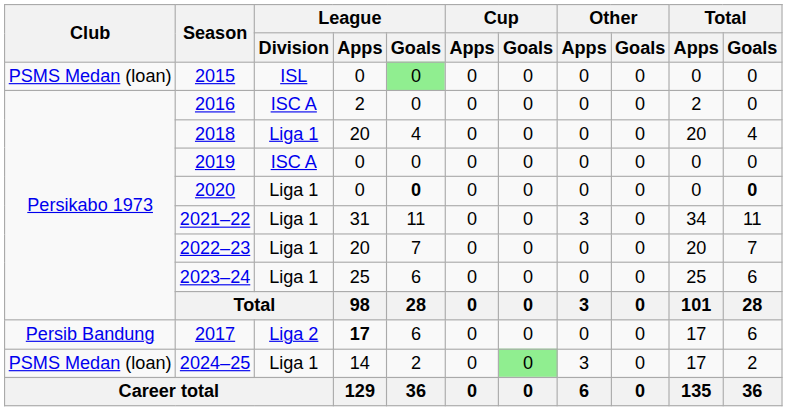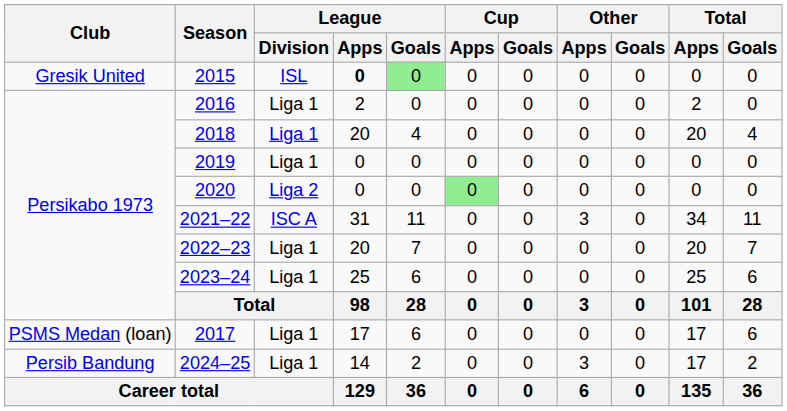 <table class="wikitable" style="text-align:center">
 <tr>
 <th rowspan="2">Club</th>
 <th rowspan="2">Season</th>
 <th colspan="3">League</th>
 <th colspan="2">Cup</th>
 <th colspan="2">Other</th>
 <th colspan="2">Total</th>
 </tr>
 <tr>
 <th>Division</th>
 <th>Apps</th>
 <th>Goals</th>
 <th>Apps</th>
 <th>Goals</th>
 <th>Apps</th>
 <th>Goals</th>
 <th>Apps</th>
 <th>Goals</th>
 </tr>
 <tr>
-<td><a href='#'>PSMS Medan</a> (loan)</td>
+<td rowspan="1" valign="center"><a href='#'>Gresik United</a></td>
 <td><a href='#'>2015</a></td>
 <td><a href='#'>ISL</a></td>
-<td>0</td>
+<td><strong>0</strong></td>
 <td style="background: lightgreen;">0</td>
 <td>0</td>
 <td>0</td>
 <td>0</td>
 <td>0</td>
 <td>0</td>
 <td>0</td>
 </tr>
 <tr>
 <td rowspan="8" valign="center"><a href='#'>Persikabo 1973</a></td>
 <td><a href='#'>2016</a></td>
-<td><a href='#'>ISC A</a></td>
+<td rowspan="1" valign="center">Liga 1</td>
 <td>2</td>
 <td>0</td>
 <td>0</td>
 <td>0</td>
 <td>0</td>
 <td>0</td>
 <td>2</td>
 <td>0</td>
 </tr>
 <tr>
 <td><a href='#'>2018</a></td>
 <td rowspan="1" valign="center"><a href='#'>Liga 1</a></td>
 <td>20</td>
 <td>4</td>
 <td>0</td>
 <td>0</td>
 <td>0</td>
 <td>0</td>
 <td>20</td>
 <td>4</td>
 </tr>
 <tr>
 <td><a href='#'>2019</a></td>
-<td><a href='#'>ISC A</a></td>
+<td rowspan="1" valign="center">Liga 1</td>
 <td>0</td>
 <td>0</td>
 <td>0</td>
 <td>0</td>
 <td>0</td>
 <td>0</td>
 <td>0</td>
 <td>0</td>
 </tr>
 <tr>
 <td><a href='#'>2020</a></td>
-<td rowspan="1" valign="center">Liga 1</td>
+<td rowspan="1" valign="center"><a href='#'>Liga 2</a></td>
 <td>0</td>
-<td><strong>0</strong></td>
+<td>0</td>
+<td style="background: lightgreen;">0</td>
 <td>0</td>
 <td>0</td>
 <td>0</td>
 <td>0</td>
 <td>0</td>
-<td><strong>0</strong></td>
 </tr>
 <tr>
 <td><a href='#'>2021–22</a></td>
-<td rowspan="1" valign="center">Liga 1</td>
+<td><a href='#'>ISC A</a></td>
 <td>31</td>
 <td>11</td>
 <td>0</td>
 <td>0</td>
 <td>3</td>
 <td>0</td>
 <td>34</td>
 <td>11</td>
 </tr>
 <tr>
 <td><a href='#'>2022–23</a></td>
 <td rowspan="1" valign="center">Liga 1</td>
 <td>20</td>
 <td>7</td>
 <td>0</td>
 <td>0</td>
 <td>0</td>
 <td>0</td>
 <td>20</td>
 <td>7</td>
 </tr>
 <tr>
 <td><a href='#'>2023–24</a></td>
 <td rowspan="1" valign="center">Liga 1</td>
 <td>25</td>
 <td>6</td>
 <td>0</td>
 <td>0</td>
 <td>0</td>
 <td>0</td>
 <td>25</td>
 <td>6</td>
 </tr>
 <tr>
 <th colspan="2">Total</th>
 <th>98</th>
 <th>28</th>
 <th>0</th>
 <th>0</th>
 <th>3</th>
 <th>0</th>
 <th>101</th>
 <th>28</th>
 </tr>
 <tr>
-<td><a href='#'>Persib Bandung</a></td>
+<td><a href='#'>PSMS Medan</a> (loan)</td>
 <td><a href='#'>2017</a></td>
-<td rowspan="1" valign="center"><a href='#'>Liga 2</a></td>
-<td><strong>17</strong></td>
+<td rowspan="1" valign="center">Liga 1</td>
+<td>17</td>
 <td>6</td>
 <td>0</td>
 <td>0</td>
 <td>0</td>
 <td>0</td>
 <td>17</td>
 <td>6</td>
 </tr>
 <tr>
-<td><a href='#'>PSMS Medan</a> (loan)</td>
+<td><a href='#'>Persib Bandung</a></td>
 <td><a href='#'>2024–25</a></td>
 <td rowspan="1" valign="center">Liga 1</td>
 <td>14</td>
 <td>2</td>
 <td>0</td>
-<td style="background: lightgreen;">0</td>
+<td>0</td>
 <td>3</td>
 <td>0</td>
 <td>17</td>
 <td>2</td>
 </tr>
 <tr>
 <th colspan="3">Career total</th>
 <th>129</th>
 <th>36</th>
 <th>0</th>
 <th>0</th>
 <th>6</th>
 <th>0</th>
 <th>135</th>
 <th>36</th>
 </tr>
 </table>
